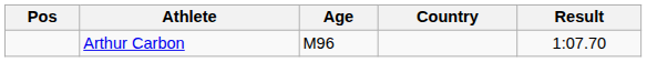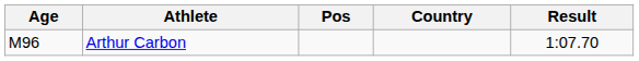 <table class="wikitable"  style="text-align:center; width:50%;">
 <tr>
+<th>Age</th>
+<th>Athlete</th>
 <th>Pos</th>
-<th>Athlete</th>
-<th>Age</th>
 <th>Country</th>
 <th>Result</th>
 </tr>
 <tr>
+<td align=left>M96</td>
+<td align=left><a href='#'>Arthur Carbon</a></td>
 <td align=center></td>
-<td align=left><a href='#'>Arthur Carbon</a></td>
-<td align=left>M96</td>
 <td align=left></td>
 <td>1:07.70</td>
 </tr>
 </table>
